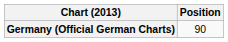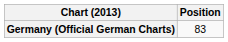 <table class="wikitable plainrowheaders" style="text-align:center">
 <tr>
 <th scope="col">Chart (2013)</th>
 <th scope="col">Position</th>
 </tr>
 <tr>
 <th scope="row">Germany (Official German Charts)</th>
-<td>90</td>
+<td>83</td>
 </tr>
 </table>
